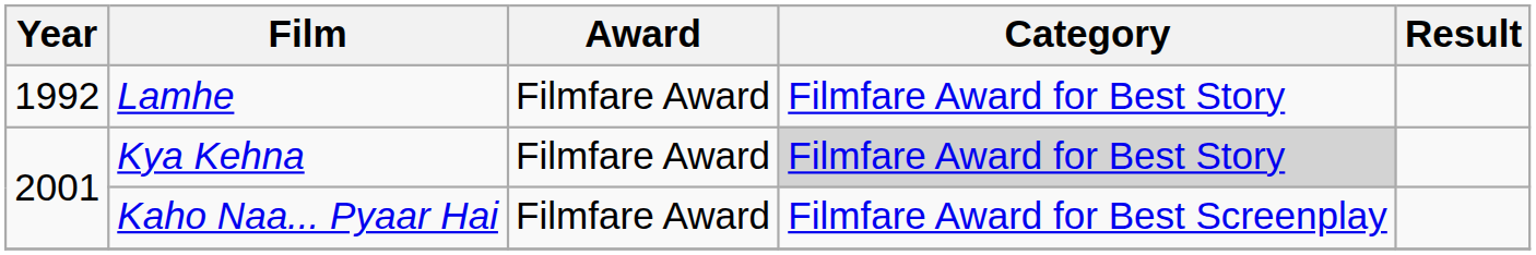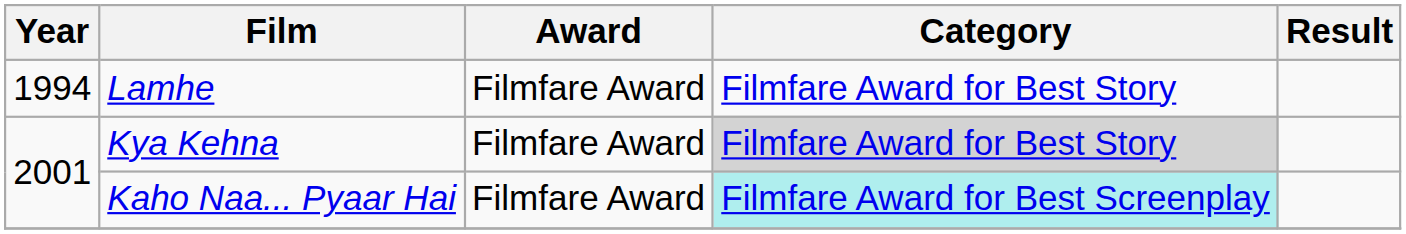 <table class="wikitable">
 <tr>
 <th>Year</th>
 <th>Film</th>
 <th>Award</th>
 <th>Category</th>
 <th>Result</th>
 </tr>
 <tr>
-<td>1992</td>
+<td>1994</td>
 <td><em><a href='#'>Lamhe</a></em></td>
 <td>Filmfare Award</td>
 <td><a href='#'>Filmfare Award for Best Story</a></td>
 <td></td>
 </tr>
 <tr>
 <td rowspan=2>2001</td>
 <td><em><a href='#'>Kya Kehna</a></em></td>
 <td>Filmfare Award</td>
 <td style="background: lightgrey;"><a href='#'>Filmfare Award for Best Story</a></td>
 <td></td>
 </tr>
 <tr>
 <td><em><a href='#'>Kaho Naa... Pyaar Hai</a></em></td>
 <td>Filmfare Award</td>
-<td><a href='#'>Filmfare Award for Best Screenplay</a></td>
+<td style="background: paleturquoise;"><a href='#'>Filmfare Award for Best Screenplay</a></td>
 <td></td>
 </tr>
 <tr>
 </tr>
 </table>
